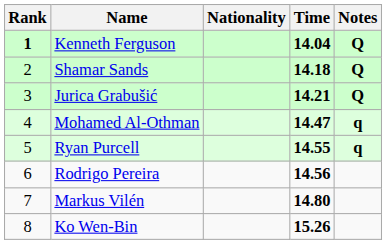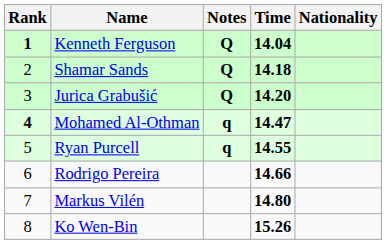 <table class="wikitable sortable" style="text-align:center">
 <tr>
 <th>Rank</th>
 <th>Name</th>
+<th>Notes</th>
+<th>Time</th>
 <th>Nationality</th>
-<th>Time</th>
-<th>Notes</th>
 </tr>
 <tr bgcolor=ccffcc>
 <td><strong>1</strong></td>
 <td align=left><a href='#'>Kenneth Ferguson</a></td>
+<td><strong>Q</strong></td>
+<td><strong>14.04</strong></td>
 <td align=left></td>
-<td><strong>14.04</strong></td>
-<td><strong>Q</strong></td>
 </tr>
 <tr bgcolor=ccffcc>
 <td>2</td>
 <td align=left><a href='#'>Shamar Sands</a></td>
+<td><strong>Q</strong></td>
+<td><strong>14.18</strong></td>
 <td align=left></td>
-<td><strong>14.18</strong></td>
-<td><strong>Q</strong></td>
 </tr>
 <tr bgcolor=ccffcc>
 <td>3</td>
 <td align=left><a href='#'>Jurica Grabušić</a></td>
+<td><strong>Q</strong></td>
+<td><strong>14.20</strong></td>
 <td align=left></td>
-<td><strong>14.21</strong></td>
-<td><strong>Q</strong></td>
 </tr>
 <tr bgcolor=ddffdd>
-<td>4</td>
+<td><strong>4</strong></td>
 <td align=left><a href='#'>Mohamed Al-Othman</a></td>
+<td><strong>q</strong></td>
+<td><strong>14.47</strong></td>
 <td align=left></td>
-<td><strong>14.47</strong></td>
-<td><strong>q</strong></td>
 </tr>
 <tr bgcolor=ddffdd>
 <td>5</td>
 <td align=left><a href='#'>Ryan Purcell</a></td>
+<td><strong>q</strong></td>
+<td><strong>14.55</strong></td>
 <td align=left></td>
-<td><strong>14.55</strong></td>
-<td><strong>q</strong></td>
 </tr>
 <tr>
 <td>6</td>
 <td align=left><a href='#'>Rodrigo Pereira</a></td>
+<td></td>
+<td><strong>14.66</strong></td>
 <td align=left></td>
-<td><strong>14.56</strong></td>
-<td></td>
 </tr>
 <tr>
 <td>7</td>
 <td align=left><a href='#'>Markus Vilén</a></td>
+<td></td>
+<td><strong>14.80</strong></td>
 <td align=left></td>
-<td><strong>14.80</strong></td>
-<td></td>
 </tr>
 <tr>
 <td>8</td>
 <td align=left><a href='#'>Ko Wen-Bin</a></td>
+<td></td>
+<td><strong>15.26</strong></td>
 <td align=left></td>
-<td><strong>15.26</strong></td>
-<td></td>
 </tr>
 </table>
